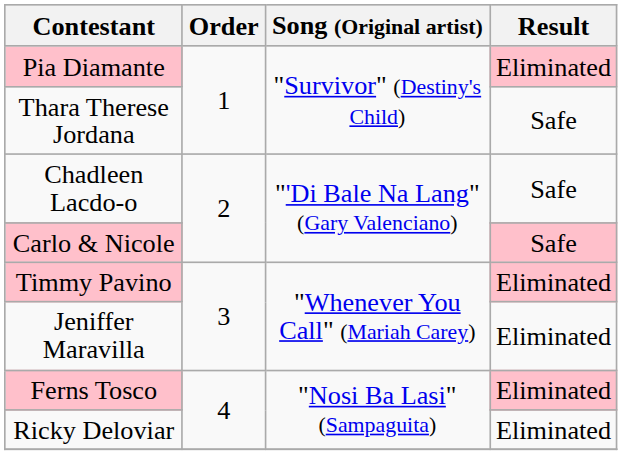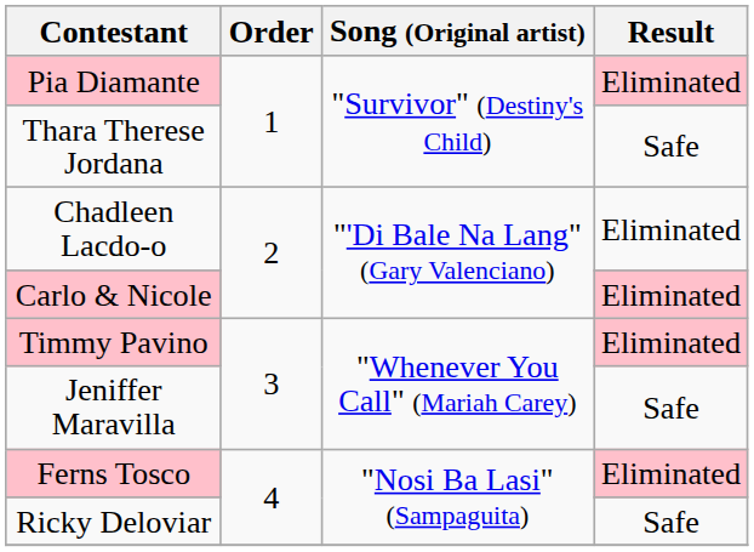 <table class="wikitable" style="text-align:center; font-size:100%; line-height:17px;"  width="60%">
 <tr>
 <th>Contestant</th>
 <th>Order</th>
 <th>Song <small>(Original artist)</small></th>
 <th>Result</th>
 </tr>
 <tr>
 <td style="background:pink;">Pia Diamante</td>
 <td rowspan="2">1</td>
 <td rowspan="2">"<a href='#'>Survivor</a>" <small>(<a href='#'>Destiny's Child</a>)</small></td>
 <td style="background:pink;">Eliminated</td>
 </tr>
 <tr>
 <td>Thara Therese Jordana</td>
 <td>Safe</td>
 </tr>
 <tr>
 <td>Chadleen Lacdo-o</td>
 <td rowspan="2">2</td>
 <td rowspan="2">"<a href='#'>'Di Bale Na Lang</a>" <small>(<a href='#'>Gary Valenciano</a>)</small></td>
-<td>Safe</td>
+<td>Eliminated</td>
 </tr>
 <tr style="background:pink;">
 <td>Carlo & Nicole</td>
-<td>Safe</td>
+<td>Eliminated</td>
 </tr>
 <tr>
 <td style="background:pink;">Timmy Pavino</td>
 <td rowspan="2">3</td>
 <td rowspan="2">"<a href='#'>Whenever You Call</a>" <small>(<a href='#'>Mariah Carey</a>)</small></td>
 <td style="background:pink;">Eliminated</td>
 </tr>
 <tr>
 <td>Jeniffer Maravilla</td>
-<td>Eliminated</td>
+<td>Safe</td>
 </tr>
 <tr>
 <td style="background:pink;">Ferns Tosco</td>
 <td rowspan="2">4</td>
 <td rowspan="2">"<a href='#'>Nosi Ba Lasi</a>" <small>(<a href='#'>Sampaguita</a>)</small></td>
 <td style="background:pink;">Eliminated</td>
 </tr>
 <tr>
 <td>Ricky Deloviar</td>
-<td>Eliminated</td>
+<td>Safe</td>
 </tr>
 <tr>
 </tr>
 </table>
